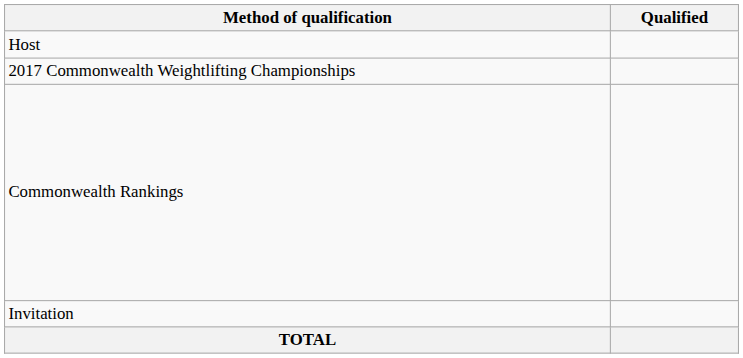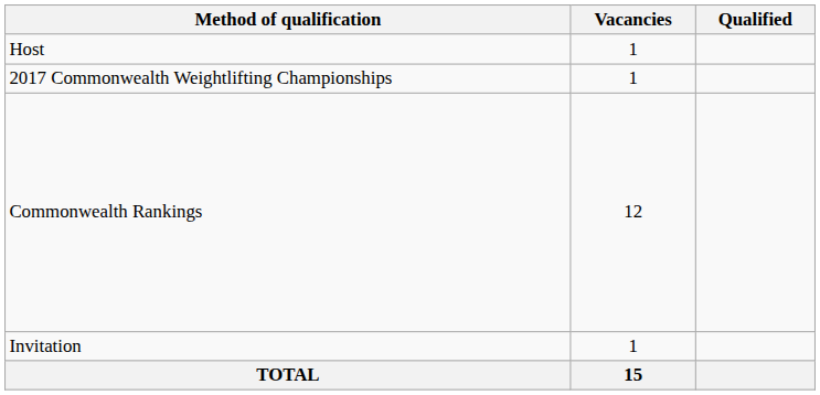 <table class = "wikitable" width=700>
 <tr>
 <th>Method of qualification</th>
+<th>Vacancies</th>
 <th>Qualified</th>
 </tr>
 <tr>
 <td>Host</td>
+<td align="center">1</td>
 <td></td>
 </tr>
 <tr>
 <td>2017 Commonwealth Weightlifting Championships</td>
+<td align="center">1</td>
 <td></td>
 </tr>
 <tr>
 <td>Commonwealth Rankings</td>
+<td align="center">12</td>
 <td><br><br><br><br><br><br><br><br><br><br><br></td>
 </tr>
 <tr>
 <td>Invitation</td>
+<td align="center">1</td>
 <td></td>
 </tr>
 <tr>
 <th>TOTAL</th>
+<th>15</th>
 <th></th>
 </tr>
 </table>
